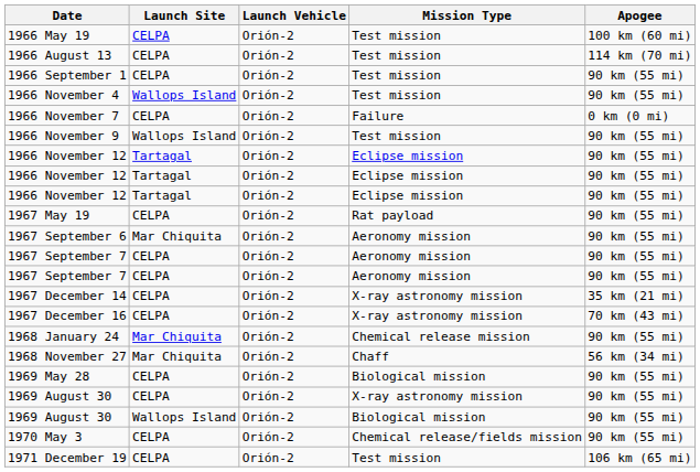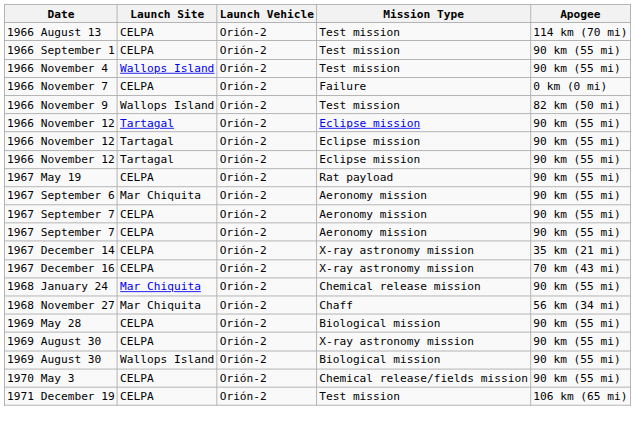 <table class="wikitable sortable">
 <tr>
 <th>Date</th>
 <th>Launch Site</th>
 <th>Launch Vehicle</th>
 <th>Mission Type</th>
 <th>Apogee</th>
-</tr>
-<tr>
-<td>1966 May 19</td>
-<td><a href='#'>CELPA</a></td>
-<td>Orión-2</td>
-<td>Test mission</td>
-<td>100 km (60 mi)</td>
 </tr>
 <tr>
 <td>1966 August 13</td>
 <td>CELPA</td>
 <td>Orión-2</td>
 <td>Test mission</td>
 <td>114 km (70 mi)</td>
 </tr>
 <tr>
 <td>1966 September 1</td>
 <td>CELPA</td>
 <td>Orión-2</td>
 <td>Test mission</td>
 <td>90 km (55 mi)</td>
 </tr>
 <tr>
 <td>1966 November 4</td>
 <td><a href='#'>Wallops Island</a></td>
 <td>Orión-2</td>
 <td>Test mission</td>
 <td>90 km (55 mi)</td>
 </tr>
 <tr>
 <td>1966 November 7</td>
 <td>CELPA</td>
 <td>Orión-2</td>
 <td>Failure</td>
 <td>0 km (0 mi)</td>
 </tr>
 <tr>
 <td>1966 November 9</td>
 <td>Wallops Island</td>
 <td>Orión-2</td>
 <td>Test mission</td>
-<td>90 km (55 mi)</td>
+<td>82 km (50 mi)</td>
 </tr>
 <tr>
 <td>1966 November 12</td>
 <td><a href='#'>Tartagal</a></td>
 <td>Orión-2</td>
 <td><a href='#'>Eclipse mission</a></td>
 <td>90 km (55 mi)</td>
 </tr>
 <tr>
 <td>1966 November 12</td>
 <td>Tartagal</td>
 <td>Orión-2</td>
 <td>Eclipse mission</td>
 <td>90 km (55 mi)</td>
 </tr>
 <tr>
 <td>1966 November 12</td>
 <td>Tartagal</td>
 <td>Orión-2</td>
 <td>Eclipse mission</td>
 <td>90 km (55 mi)</td>
 </tr>
 <tr>
 <td>1967 May 19</td>
 <td>CELPA</td>
 <td>Orión-2</td>
 <td>Rat payload</td>
 <td>90 km (55 mi)</td>
 </tr>
 <tr>
 <td>1967 September 6</td>
 <td>Mar Chiquita</td>
 <td>Orión-2</td>
 <td>Aeronomy mission</td>
 <td>90 km (55 mi)</td>
 </tr>
 <tr>
 <td>1967 September 7</td>
 <td>CELPA</td>
 <td>Orión-2</td>
 <td>Aeronomy mission</td>
 <td>90 km (55 mi)</td>
 </tr>
 <tr>
 <td>1967 September 7</td>
 <td>CELPA</td>
 <td>Orión-2</td>
 <td>Aeronomy mission</td>
 <td>90 km (55 mi)</td>
 </tr>
 <tr>
 <td>1967 December 14</td>
 <td>CELPA</td>
 <td>Orión-2</td>
 <td>X-ray astronomy mission</td>
 <td>35 km (21 mi)</td>
 </tr>
 <tr>
 <td>1967 December 16</td>
 <td>CELPA</td>
 <td>Orión-2</td>
 <td>X-ray astronomy mission</td>
 <td>70 km (43 mi)</td>
 </tr>
 <tr>
 <td>1968 January 24</td>
 <td><a href='#'>Mar Chiquita</a></td>
 <td>Orión-2</td>
 <td>Chemical release mission</td>
 <td>90 km (55 mi)</td>
 </tr>
 <tr>
 <td>1968 November 27</td>
 <td>Mar Chiquita</td>
 <td>Orión-2</td>
 <td>Chaff</td>
 <td>56 km (34 mi)</td>
 </tr>
 <tr>
 <td>1969 May 28</td>
 <td>CELPA</td>
 <td>Orión-2</td>
 <td>Biological mission</td>
 <td>90 km (55 mi)</td>
 </tr>
 <tr>
 <td>1969 August 30</td>
 <td>CELPA</td>
 <td>Orión-2</td>
 <td>X-ray astronomy mission</td>
 <td>90 km (55 mi)</td>
 </tr>
 <tr>
 <td>1969 August 30</td>
 <td>Wallops Island</td>
 <td>Orión-2</td>
 <td>Biological mission</td>
 <td>90 km (55 mi)</td>
 </tr>
 <tr>
 <td>1970 May 3</td>
 <td>CELPA</td>
 <td>Orión-2</td>
 <td>Chemical release/fields mission</td>
 <td>90 km (55 mi)</td>
 </tr>
 <tr>
 <td>1971 December 19</td>
 <td>CELPA</td>
 <td>Orión-2</td>
 <td>Test mission</td>
 <td>106 km (65 mi)</td>
 </tr>
 </table>
